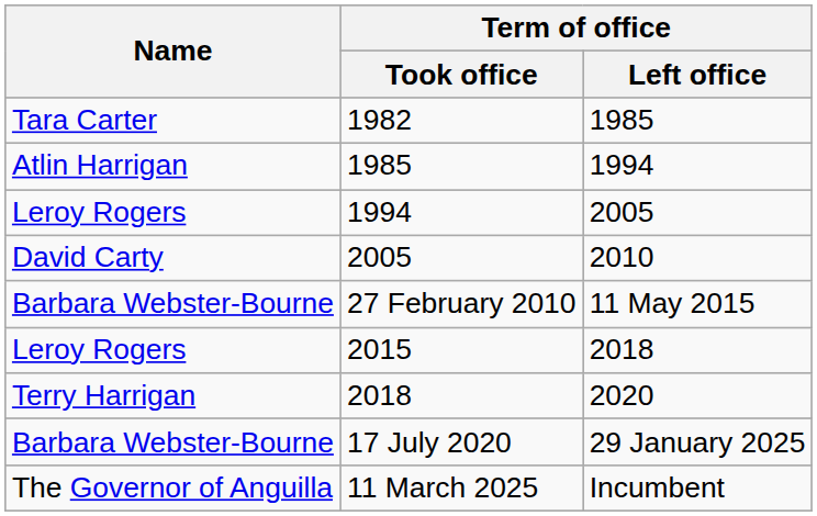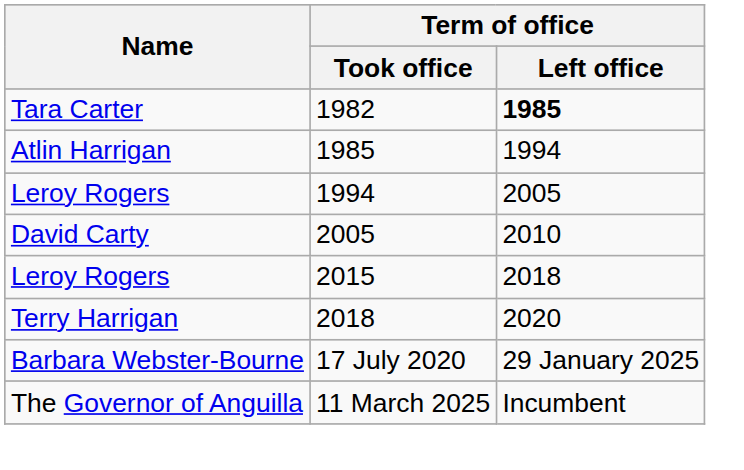 <table class="wikitable">
 <tr>
 <th rowspan=2>Name</th>
 <th colspan=2>Term of office</th>
 </tr>
 <tr align=center bgcolor=#ebebeb>
 <th>Took office</th>
 <th>Left office</th>
 </tr>
 <tr>
 <td><a href='#'>Tara Carter</a></td>
 <td>1982</td>
-<td>1985</td>
+<td><strong>1985</strong></td>
 </tr>
 <tr>
 <td><a href='#'>Atlin Harrigan</a></td>
 <td>1985</td>
 <td>1994</td>
 </tr>
 <tr>
 <td><a href='#'>Leroy Rogers</a></td>
 <td>1994</td>
 <td>2005</td>
 </tr>
 <tr>
 <td><a href='#'>David Carty</a></td>
 <td>2005</td>
 <td>2010</td>
-</tr>
-<tr>
-<td><a href='#'>Barbara Webster-Bourne</a></td>
-<td>27 February 2010</td>
-<td>11 May 2015</td>
 </tr>
 <tr>
 <td><a href='#'>Leroy Rogers</a></td>
 <td>2015</td>
 <td>2018</td>
 </tr>
 <tr>
 <td><a href='#'>Terry Harrigan</a></td>
 <td>2018</td>
 <td>2020</td>
 </tr>
 <tr>
 <td><a href='#'>Barbara Webster-Bourne</a></td>
 <td>17 July 2020</td>
 <td>29 January 2025</td>
 </tr>
 <tr>
 <td>The <a href='#'>Governor of Anguilla</a></td>
 <td>11 March 2025</td>
 <td>Incumbent</td>
 </tr>
 </table>
